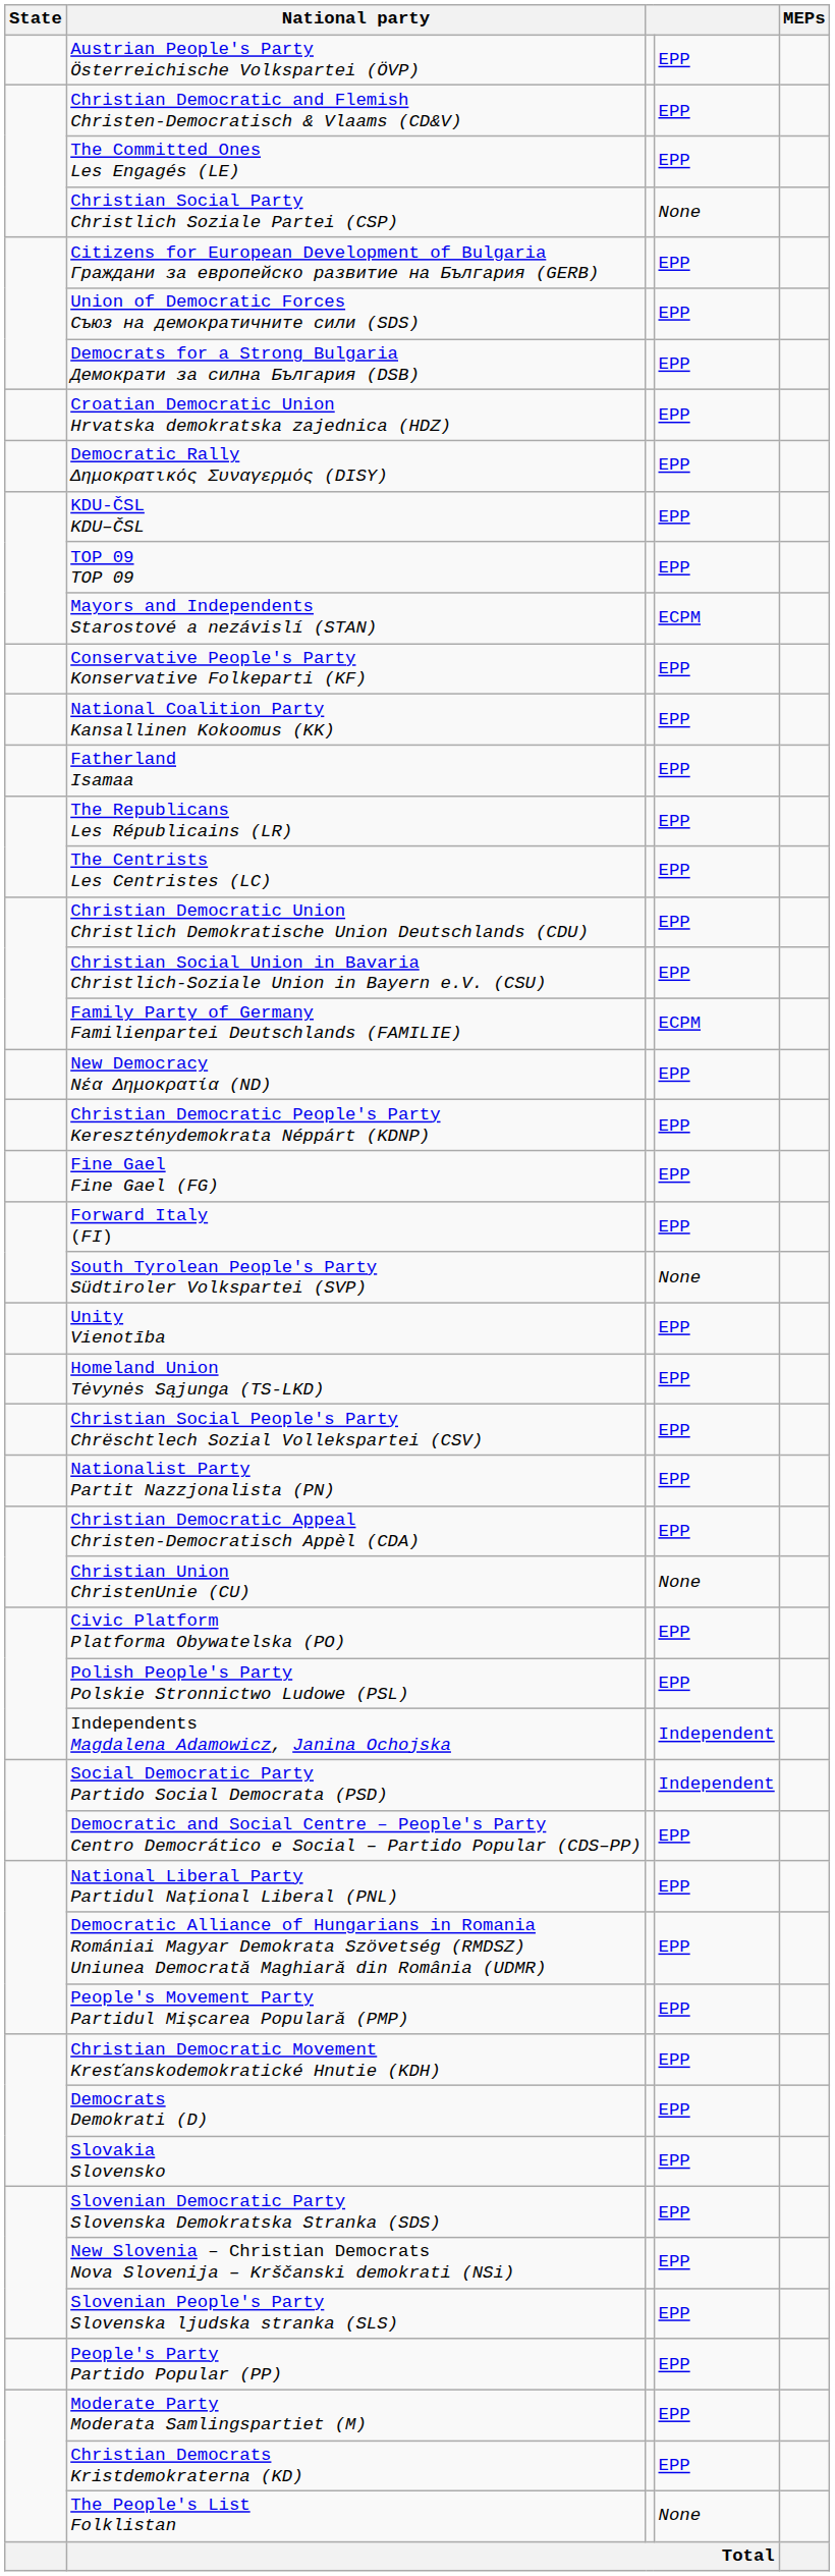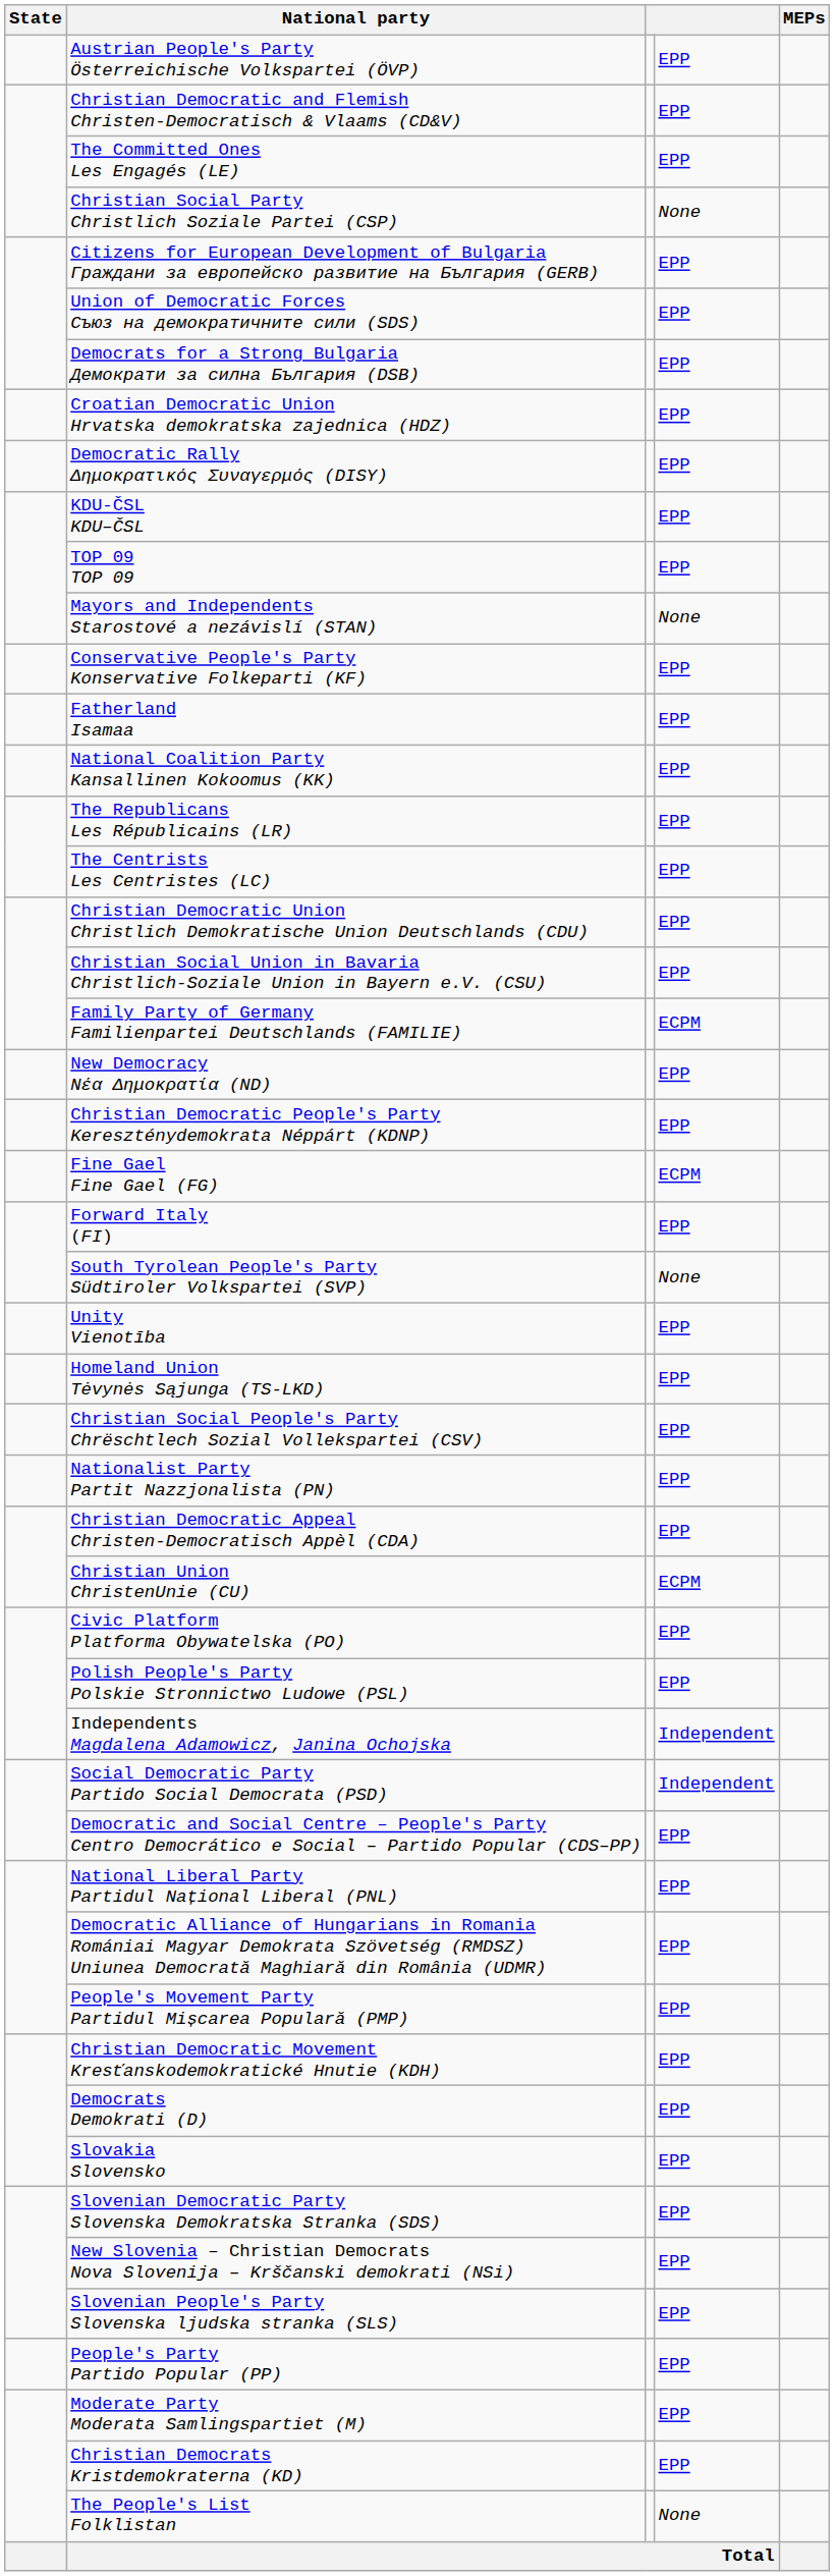 <table class="wikitable sortable mw-collapsible mw-collapsed" style="font-size:90%">
 <tr>
 <th>State</th>
 <th>National party</th>
 <th colspan=2></th>
 <th>MEPs</th>
 </tr>
 <tr>
 <td></td>
 <td><a href='#'>Austrian People's Party</a><br><em>Österreichische Volkspartei (ÖVP)</em></td>
 <td></td>
 <td><a href='#'>EPP</a></td>
 <td></td>
 </tr>
 <tr>
 <td rowspan=3></td>
 <td><a href='#'>Christian Democratic and Flemish</a><br><em>Christen-Democratisch & Vlaams (CD&V)</em></td>
 <td></td>
 <td><a href='#'>EPP</a></td>
 <td></td>
 </tr>
 <tr>
 <td><a href='#'>The Committed Ones</a><br><em>Les Engagés (LE)</em></td>
 <td></td>
 <td><a href='#'>EPP</a></td>
 <td></td>
 </tr>
 <tr>
 <td><a href='#'>Christian Social Party</a><br><em>Christlich Soziale Partei (CSP)</em></td>
 <td></td>
 <td><em>None</em></td>
 <td></td>
 </tr>
 <tr>
 <td rowspan=3></td>
 <td><a href='#'>Citizens for European Development of Bulgaria</a><br><em>Граждани за европейско развитие на България (GERB)</em></td>
 <td></td>
 <td><a href='#'>EPP</a></td>
 <td></td>
 </tr>
 <tr>
 <td><a href='#'>Union of Democratic Forces</a><br><em>Съюз на демократичните сили (SDS)</em></td>
 <td></td>
 <td><a href='#'>EPP</a></td>
 <td></td>
 </tr>
 <tr>
 <td><a href='#'>Democrats for a Strong Bulgaria</a><br><em>Демократи за силна България (DSB)</em></td>
 <td></td>
 <td><a href='#'>EPP</a></td>
 <td></td>
 </tr>
 <tr>
 <td></td>
 <td><a href='#'>Croatian Democratic Union</a><br><em>Hrvatska demokratska zajednica (HDZ)</em></td>
 <td></td>
 <td><a href='#'>EPP</a></td>
 <td></td>
 </tr>
 <tr>
 <td></td>
 <td><a href='#'>Democratic Rally</a><br><em>Δημοκρατικός Συναγερμός (DISY)</em></td>
 <td></td>
 <td><a href='#'>EPP</a></td>
 <td></td>
 </tr>
 <tr>
 <td rowspan=3></td>
 <td><a href='#'>KDU-ČSL</a><br><em>KDU–ČSL</em></td>
 <td></td>
 <td><a href='#'>EPP</a></td>
 <td></td>
 </tr>
 <tr>
 <td><a href='#'>TOP 09</a><br><em>TOP 09</em></td>
 <td></td>
 <td><a href='#'>EPP</a></td>
 <td></td>
 </tr>
 <tr>
 <td><a href='#'>Mayors and Independents</a><br><em>Starostové a nezávislí (STAN)</em></td>
 <td></td>
-<td><a href='#'>ECPM</a></td>
+<td><em>None</em></td>
 <td></td>
 </tr>
 <tr>
 <td></td>
 <td><a href='#'>Conservative People's Party</a><br><em>Konservative Folkeparti (KF)</em></td>
 <td></td>
 <td><a href='#'>EPP</a></td>
 <td></td>
 </tr>
 <tr>
 <td></td>
-<td><a href='#'>National Coalition Party</a><br><em>Kansallinen Kokoomus (KK)</em></td>
+<td><a href='#'>Fatherland</a><br><em>Isamaa</em></td>
 <td></td>
 <td><a href='#'>EPP</a></td>
 <td></td>
 </tr>
 <tr>
 <td></td>
-<td><a href='#'>Fatherland</a><br><em>Isamaa</em></td>
+<td><a href='#'>National Coalition Party</a><br><em>Kansallinen Kokoomus (KK)</em></td>
 <td></td>
 <td><a href='#'>EPP</a></td>
 <td></td>
 </tr>
 <tr>
 <td rowspan=2></td>
 <td><a href='#'>The Republicans</a><br><em>Les Républicains (LR)</em></td>
 <td></td>
 <td><a href='#'>EPP</a></td>
 <td></td>
 </tr>
 <tr>
 <td><a href='#'>The Centrists</a><br><em>Les Centristes (LC)</em></td>
 <td></td>
 <td><a href='#'>EPP</a></td>
 <td></td>
 </tr>
 <tr>
 <td rowspan=3></td>
 <td><a href='#'>Christian Democratic Union</a><br><em>Christlich Demokratische Union Deutschlands (CDU)</em></td>
 <td></td>
 <td><a href='#'>EPP</a></td>
 <td></td>
 </tr>
 <tr>
 <td><a href='#'>Christian Social Union in Bavaria</a><br><em>Christlich-Soziale Union in Bayern e.V. (CSU)</em></td>
 <td></td>
 <td><a href='#'>EPP</a></td>
 <td></td>
 </tr>
 <tr>
 <td><a href='#'>Family Party of Germany</a><br><em>Familienpartei Deutschlands (FAMILIE)</em></td>
 <td></td>
 <td><a href='#'>ECPM</a></td>
 <td></td>
 </tr>
 <tr>
 <td></td>
 <td><a href='#'>New Democracy</a><br><em>Νέα Δημοκρατία (ND)</em></td>
 <td></td>
 <td><a href='#'>EPP</a></td>
 <td></td>
 </tr>
 <tr>
 <td></td>
 <td><a href='#'>Christian Democratic People's Party</a><br><em>Kereszténydemokrata Néppárt (KDNP)</em></td>
 <td></td>
 <td><a href='#'>EPP</a></td>
 <td></td>
 </tr>
 <tr>
 <td></td>
 <td><a href='#'>Fine Gael</a><br><em>Fine Gael (FG)</em></td>
 <td></td>
-<td><a href='#'>EPP</a></td>
+<td><a href='#'>ECPM</a></td>
 <td></td>
 </tr>
 <tr>
 <td rowspan=2></td>
 <td><a href='#'>Forward Italy</a><br> (<em>FI</em>)</td>
 <td></td>
 <td><a href='#'>EPP</a></td>
 <td></td>
 </tr>
 <tr>
 <td><a href='#'>South Tyrolean People's Party</a><br><em>Südtiroler Volkspartei (SVP)</em></td>
 <td></td>
 <td><em>None</em></td>
 <td></td>
 </tr>
 <tr>
 <td></td>
 <td><a href='#'>Unity</a><br><em>Vienotība</em></td>
 <td></td>
 <td><a href='#'>EPP</a></td>
 <td></td>
 </tr>
 <tr>
 <td></td>
 <td><a href='#'>Homeland Union</a><br><em>Tėvynės Sąjunga (TS-LKD)</em></td>
 <td></td>
 <td><a href='#'>EPP</a></td>
 <td></td>
 </tr>
 <tr>
 <td></td>
 <td><a href='#'>Christian Social People's Party</a><br><em>Chrëschtlech Sozial Vollekspartei (CSV)</em></td>
 <td></td>
 <td><a href='#'>EPP</a></td>
 <td></td>
 </tr>
 <tr>
 <td></td>
 <td><a href='#'>Nationalist Party</a><br><em>Partit Nazzjonalista (PN)</em></td>
 <td></td>
 <td><a href='#'>EPP</a></td>
 <td></td>
 </tr>
 <tr>
 <td rowspan=2></td>
 <td><a href='#'>Christian Democratic Appeal</a><br><em>Christen-Democratisch Appèl (CDA)</em></td>
 <td></td>
 <td><a href='#'>EPP</a></td>
 <td></td>
 </tr>
 <tr>
 <td><a href='#'>Christian Union</a><br><em>ChristenUnie (CU)</em></td>
 <td></td>
-<td><em>None</em></td>
+<td><a href='#'>ECPM</a></td>
 <td></td>
 </tr>
 <tr>
 <td rowspan=3></td>
 <td><a href='#'>Civic Platform</a><br><em>Platforma Obywatelska (PO)</em></td>
 <td></td>
 <td><a href='#'>EPP</a></td>
 <td></td>
 </tr>
 <tr>
 <td><a href='#'>Polish People's Party</a><br><em>Polskie Stronnictwo Ludowe (PSL)</em></td>
 <td></td>
 <td><a href='#'>EPP</a></td>
 <td></td>
 </tr>
 <tr>
 <td>Independents<br><em><a href='#'>Magdalena Adamowicz</a>, <a href='#'>Janina Ochojska</a></em></td>
 <td></td>
 <td><a href='#'>Independent</a></td>
 <td></td>
 </tr>
 <tr>
 <td rowspan=2></td>
 <td><a href='#'>Social Democratic Party</a><br><em>Partido Social Democrata (PSD)</em></td>
 <td></td>
 <td><a href='#'>Independent</a></td>
 <td></td>
 </tr>
 <tr>
 <td><a href='#'>Democratic and Social Centre – People's Party</a><br><em>Centro Democrático e Social – Partido Popular (CDS–PP)</em></td>
 <td></td>
 <td><a href='#'>EPP</a></td>
 <td></td>
 </tr>
 <tr>
 <td rowspan=3></td>
 <td><a href='#'>National Liberal Party</a><br><em>Partidul Național Liberal (PNL)</em></td>
 <td></td>
 <td><a href='#'>EPP</a></td>
 <td></td>
 </tr>
 <tr>
 <td><a href='#'>Democratic Alliance of Hungarians in Romania</a><br><em>Romániai Magyar Demokrata Szövetség</em> <em>(RMDSZ)</em><br><em>Uniunea Democrată Maghiară din România (UDMR)</em></td>
 <td></td>
 <td><a href='#'>EPP</a></td>
 <td></td>
 </tr>
 <tr>
 <td><a href='#'>People's Movement Party</a><br><em>Partidul Mișcarea Populară (PMP)</em></td>
 <td></td>
 <td><a href='#'>EPP</a></td>
 <td></td>
 </tr>
 <tr>
 <td rowspan=3></td>
 <td><a href='#'>Christian Democratic Movement</a><br><em>Kresťanskodemokratické Hnutie (KDH)</em></td>
 <td></td>
 <td><a href='#'>EPP</a></td>
 <td></td>
 </tr>
 <tr>
 <td><a href='#'>Democrats</a><br><em>Demokrati (D)</em></td>
 <td></td>
 <td><a href='#'>EPP</a></td>
 <td></td>
 </tr>
 <tr>
 <td><a href='#'>Slovakia</a><br><em>Slovensko</em></td>
 <td></td>
 <td><a href='#'>EPP</a></td>
 <td></td>
 </tr>
 <tr>
 <td rowspan=3></td>
 <td><a href='#'>Slovenian Democratic Party</a><br><em>Slovenska Demokratska Stranka (SDS)</em></td>
 <td></td>
 <td><a href='#'>EPP</a></td>
 <td></td>
 </tr>
 <tr>
 <td><a href='#'>New Slovenia</a> – Christian Democrats<br><em>Nova Slovenija – Krščanski demokrati (NSi)</em></td>
 <td></td>
 <td><a href='#'>EPP</a></td>
 <td></td>
 </tr>
 <tr>
 <td><a href='#'>Slovenian People's Party</a><br><em>Slovenska ljudska stranka (SLS)</em></td>
 <td></td>
 <td><a href='#'>EPP</a></td>
 <td></td>
 </tr>
 <tr>
 <td></td>
 <td><a href='#'>People's Party</a><br><em>Partido Popular (PP)</em></td>
 <td></td>
 <td><a href='#'>EPP</a></td>
 <td></td>
 </tr>
 <tr>
 <td rowspan=3></td>
 <td><a href='#'>Moderate Party</a><br><em>Moderata Samlingspartiet (M)</em></td>
 <td></td>
 <td><a href='#'>EPP</a></td>
 <td></td>
 </tr>
 <tr>
 <td><a href='#'>Christian Democrats</a><br><em>Kristdemokraterna (KD)</em></td>
 <td></td>
 <td><a href='#'>EPP</a></td>
 <td></td>
 </tr>
 <tr>
 <td><a href='#'>The People's List</a><br><em>Folklistan</em></td>
 <td></td>
 <td><em>None</em></td>
 <td></td>
 </tr>
 <tr>
 <th style="text-align:left"></th>
 <th colspan=3 style="text-align:right">Total</th>
 <th></th>
 </tr>
 </table>
